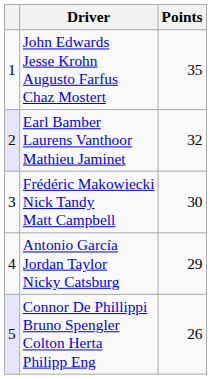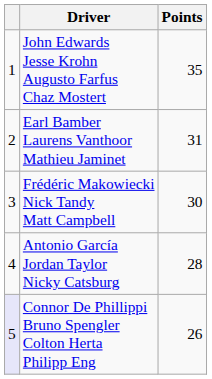 <table class="wikitable" style="font-size: 95%;">
 <tr>
 <th scope="col"></th>
 <th scope="col">Driver</th>
 <th scope="col">Points</th>
 </tr>
 <tr>
 <td align=center>1</td>
 <td> <a href='#'>John Edwards</a><br> <a href='#'>Jesse Krohn</a><br> <a href='#'>Augusto Farfus</a><br> <a href='#'>Chaz Mostert</a></td>
 <td align=right>35</td>
 </tr>
 <tr>
-<td align=center style="background: lavender;">2</td>
+<td align=center>2</td>
 <td> <a href='#'>Earl Bamber</a><br> <a href='#'>Laurens Vanthoor</a><br> <a href='#'>Mathieu Jaminet</a></td>
-<td align=right>32</td>
+<td align=right>31</td>
 </tr>
 <tr>
 <td align=center>3</td>
 <td> <a href='#'>Frédéric Makowiecki</a><br> <a href='#'>Nick Tandy</a><br> <a href='#'>Matt Campbell</a></td>
 <td align=right>30</td>
 </tr>
 <tr>
 <td align=center>4</td>
 <td> <a href='#'>Antonio García</a><br> <a href='#'>Jordan Taylor</a><br> <a href='#'>Nicky Catsburg</a></td>
-<td align=right>29</td>
+<td align=right>28</td>
 </tr>
 <tr>
 <td align=center style="background: lavender;">5</td>
 <td> <a href='#'>Connor De Phillippi</a><br> <a href='#'>Bruno Spengler</a><br> <a href='#'>Colton Herta</a><br> <a href='#'>Philipp Eng</a></td>
 <td align=right>26</td>
 </tr>
 </table>
